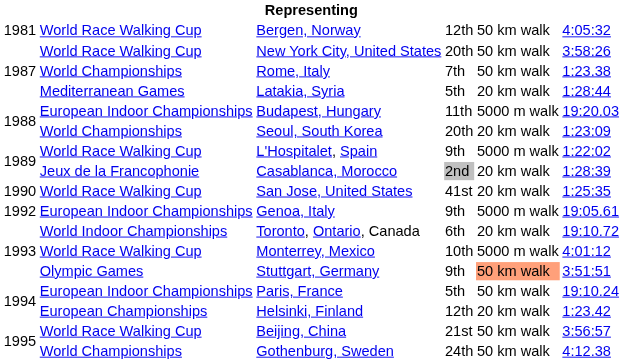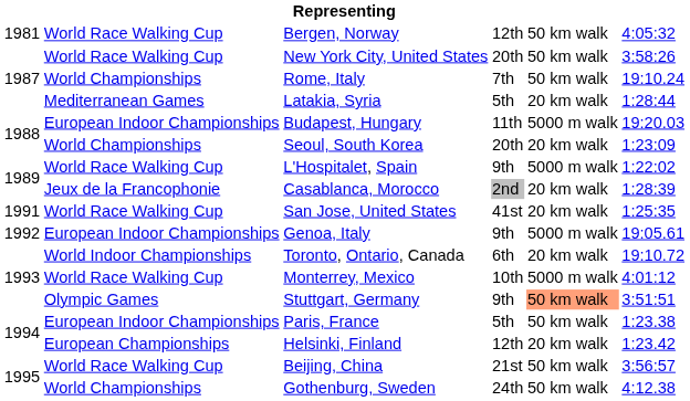 <table>
 <tr>
 <th colspan="6">Representing </th>
 </tr>
 <tr>
 <td>1981</td>
 <td><a href='#'>World Race Walking Cup</a></td>
 <td><a href='#'>Bergen, Norway</a></td>
 <td>12th</td>
 <td>50 km walk</td>
 <td><a href='#'>4:05:32</a></td>
 </tr>
 <tr>
 <td rowspan=3>1987</td>
 <td><a href='#'>World Race Walking Cup</a></td>
 <td><a href='#'>New York City, United States</a></td>
 <td>20th</td>
 <td>50 km walk</td>
 <td><a href='#'>3:58:26</a></td>
 </tr>
 <tr>
 <td><a href='#'>World Championships</a></td>
 <td><a href='#'>Rome, Italy</a></td>
 <td>7th</td>
 <td>50 km walk</td>
-<td><a href='#'>1:23.38</a></td>
+<td><a href='#'>19:10.24</a></td>
 </tr>
 <tr>
 <td><a href='#'>Mediterranean Games</a></td>
 <td><a href='#'>Latakia, Syria</a></td>
 <td>5th</td>
 <td>20 km walk</td>
 <td><a href='#'>1:28:44</a></td>
 </tr>
 <tr>
 <td rowspan=2>1988</td>
 <td><a href='#'>European Indoor Championships</a></td>
 <td><a href='#'>Budapest, Hungary</a></td>
 <td>11th</td>
 <td>5000 m walk</td>
 <td><a href='#'>19:20.03</a></td>
 </tr>
 <tr>
 <td><a href='#'>World Championships</a></td>
 <td><a href='#'>Seoul, South Korea</a></td>
 <td>20th</td>
 <td>20 km walk</td>
 <td><a href='#'>1:23:09</a></td>
 </tr>
 <tr>
 <td rowspan=2>1989</td>
 <td><a href='#'>World Race Walking Cup</a></td>
 <td><a href='#'>L'Hospitalet</a>, <a href='#'>Spain</a></td>
 <td>9th</td>
 <td>5000 m walk</td>
 <td><a href='#'>1:22:02</a></td>
 </tr>
 <tr>
 <td><a href='#'>Jeux de la Francophonie</a></td>
 <td><a href='#'>Casablanca, Morocco</a></td>
 <td bgcolor=silver>2nd</td>
 <td>20 km walk</td>
 <td><a href='#'>1:28:39</a></td>
 </tr>
 <tr>
-<td>1990</td>
+<td>1991</td>
 <td><a href='#'>World Race Walking Cup</a></td>
 <td><a href='#'>San Jose, United States</a></td>
 <td>41st</td>
 <td>20 km walk</td>
 <td><a href='#'>1:25:35</a></td>
 </tr>
 <tr>
 <td>1992</td>
 <td><a href='#'>European Indoor Championships</a></td>
 <td><a href='#'>Genoa, Italy</a></td>
 <td>9th</td>
 <td>5000 m walk</td>
 <td><a href='#'>19:05.61</a></td>
 </tr>
 <tr>
 <td rowspan=3>1993</td>
 <td><a href='#'>World Indoor Championships</a></td>
 <td><a href='#'>Toronto</a>, <a href='#'>Ontario</a>, Canada</td>
 <td>6th</td>
 <td>20 km walk</td>
 <td><a href='#'>19:10.72</a></td>
 </tr>
 <tr>
 <td><a href='#'>World Race Walking Cup</a></td>
 <td><a href='#'>Monterrey, Mexico</a></td>
 <td>10th</td>
 <td>5000 m walk</td>
 <td><a href='#'>4:01:12</a></td>
 </tr>
 <tr>
 <td><a href='#'>Olympic Games</a></td>
 <td><a href='#'>Stuttgart, Germany</a></td>
 <td>9th</td>
 <td style="background: lightsalmon;">50 km walk</td>
 <td><a href='#'>3:51:51</a></td>
 </tr>
 <tr>
 <td rowspan=2>1994</td>
 <td><a href='#'>European Indoor Championships</a></td>
 <td><a href='#'>Paris, France</a></td>
 <td>5th</td>
 <td>50 km walk</td>
-<td><a href='#'>19:10.24</a></td>
+<td><a href='#'>1:23.38</a></td>
 </tr>
 <tr>
 <td><a href='#'>European Championships</a></td>
 <td><a href='#'>Helsinki, Finland</a></td>
 <td>12th</td>
 <td>20 km walk</td>
 <td><a href='#'>1:23.42</a></td>
 </tr>
 <tr>
 <td rowspan=2>1995</td>
 <td><a href='#'>World Race Walking Cup</a></td>
 <td><a href='#'>Beijing, China</a></td>
 <td>21st</td>
 <td>50 km walk</td>
 <td><a href='#'>3:56:57</a></td>
 </tr>
 <tr>
 <td><a href='#'>World Championships</a></td>
 <td><a href='#'>Gothenburg, Sweden</a></td>
 <td>24th</td>
 <td>50 km walk</td>
 <td><a href='#'>4:12.38</a></td>
 </tr>
 </table>
